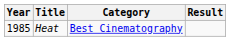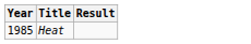 <table class="wikitable">
 <tr>
 <th>Year</th>
 <th>Title</th>
-<th>Category</th>
 <th>Result</th>
 </tr>
 <tr>
 <td>1985</td>
 <td><em>Heat</em></td>
-<td><a href='#'>Best Cinematography</a></td>
 <td></td>
 </tr>
 </table>
